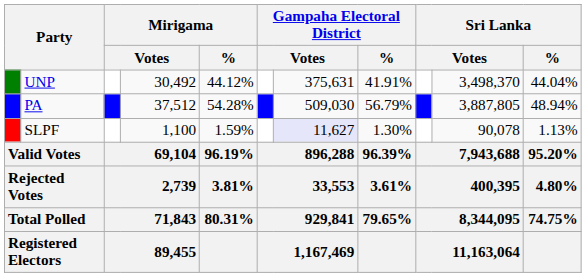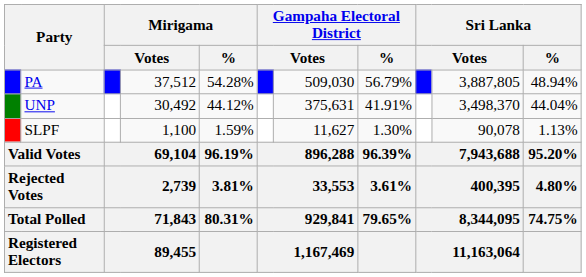 <table class="wikitable">
 <tr>
 <th colspan="2" width="144px"rowspan="2">Party</th>
 <th colspan="3" width="216px">Mirigama</th>
 <th colspan="3" width="216px"><a href='#'>Gampaha Electoral District</a></th>
 <th colspan="3" width="216px">Sri Lanka</th>
 </tr>
 <tr>
 <th colspan="2" width="144px">Votes</th>
 <th>%</th>
 <th colspan="2" width="144px">Votes</th>
 <th>%</th>
 <th colspan="2" width="144px">Votes</th>
 <th>%</th>
 </tr>
 <tr>
+<td style="background-color:blue;" width="10px"></td>
+<td style="text-align:left;"><a href='#'>PA</a></td>
+<td style="background-color:blue;" width="10px"></td>
+<td style="text-align:right;">37,512</td>
+<td style="text-align:right;">54.28%</td>
+<td style="background-color:blue;" width="10px"></td>
+<td style="text-align:right;">509,030</td>
+<td style="text-align:right;">56.79%</td>
+<td style="background-color:blue;" width="10px"></td>
+<td style="text-align:right;">3,887,805</td>
+<td style="text-align:right;">48.94%</td>
+</tr>
+<tr>
 <td style="background-color:green;" width="10px"></td>
 <td style="text-align:left;"><a href='#'>UNP</a></td>
 <td style="background-color:white;" width="10px"></td>
 <td style="text-align:right;">30,492</td>
 <td style="text-align:right;">44.12%</td>
 <td style="background-color:white;" width="10px"></td>
 <td style="text-align:right;">375,631</td>
 <td style="text-align:right;">41.91%</td>
 <td style="background-color:white;" width="10px"></td>
 <td style="text-align:right;">3,498,370</td>
 <td style="text-align:right;">44.04%</td>
 </tr>
 <tr>
-<td style="background-color:blue;" width="10px"></td>
-<td style="text-align:left;"><a href='#'>PA</a></td>
-<td style="background-color:blue;" width="10px"></td>
-<td style="text-align:right;">37,512</td>
-<td style="text-align:right;">54.28%</td>
-<td style="background-color:blue;" width="10px"></td>
-<td style="text-align:right;">509,030</td>
-<td style="text-align:right;">56.79%</td>
-<td style="background-color:blue;" width="10px"></td>
-<td style="text-align:right;">3,887,805</td>
-<td style="text-align:right;">48.94%</td>
-</tr>
-<tr>
 <td style="background-color:red;" width="10px"></td>
 <td style="text-align:left;">SLPF</td>
 <td style="background-color:white;" width="10px"></td>
 <td style="text-align:right;">1,100</td>
 <td style="text-align:right;">1.59%</td>
 <td style="background-color:white;" width="10px"></td>
-<td style="background: lavender; text-align:right;">11,627</td>
+<td style="text-align:right;">11,627</td>
 <td style="text-align:right;">1.30%</td>
 <td style="background-color:white;" width="10px"></td>
 <td style="text-align:right;">90,078</td>
 <td style="text-align:right;">1.13%</td>
 </tr>
 <tr>
 <th colspan="2" width="144px"style="text-align:left;">Valid Votes</th>
 <th style="text-align:right;"colspan="2" width="144px">69,104</th>
 <th style="text-align:right;">96.19%</th>
 <th style="text-align:right;"colspan="2" width="144px">896,288</th>
 <th style="text-align:right;">96.39%</th>
 <th style="text-align:right;"colspan="2" width="144px">7,943,688</th>
 <th style="text-align:right;">95.20%</th>
 </tr>
 <tr>
 <th colspan="2" width="144px"style="text-align:left;">Rejected Votes</th>
 <th style="text-align:right;"colspan="2" width="144px">2,739</th>
 <th style="text-align:right;">3.81%</th>
 <th style="text-align:right;"colspan="2" width="144px">33,553</th>
 <th style="text-align:right;">3.61%</th>
 <th style="text-align:right;"colspan="2" width="144px">400,395</th>
 <th style="text-align:right;">4.80%</th>
 </tr>
 <tr>
 <th colspan="2" width="144px"style="text-align:left;">Total Polled</th>
 <th style="text-align:right;"colspan="2" width="144px">71,843</th>
 <th style="text-align:right;">80.31%</th>
 <th style="text-align:right;"colspan="2" width="144px">929,841</th>
 <th style="text-align:right;">79.65%</th>
 <th style="text-align:right;"colspan="2" width="144px">8,344,095</th>
 <th style="text-align:right;">74.75%</th>
 </tr>
 <tr>
 <th colspan="2" width="144px"style="text-align:left;">Registered Electors</th>
 <th style="text-align:right;"colspan="2" width="144px">89,455</th>
 <th></th>
 <th style="text-align:right;"colspan="2" width="144px">1,167,469</th>
 <th></th>
 <th style="text-align:right;"colspan="2" width="144px">11,163,064</th>
 <th></th>
 </tr>
 </table>
